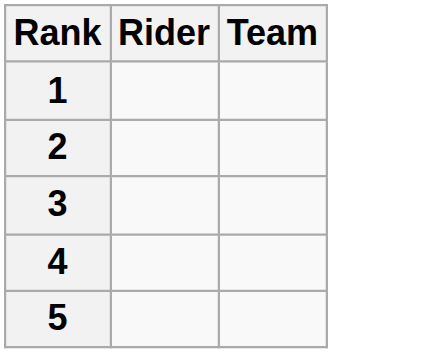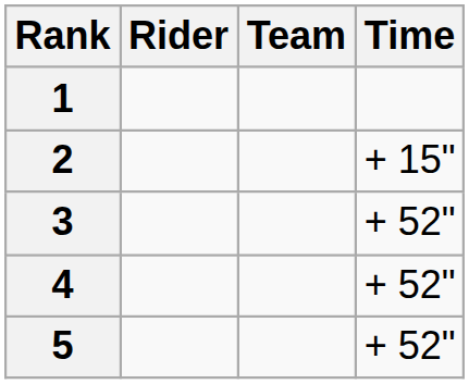 <table class="wikitable">
 <tr>
 <th scope="col">Rank</th>
 <th scope="col">Rider</th>
 <th scope="col">Team</th>
+<th scope="col">Time</th>
 </tr>
 <tr>
 <th scope="row">1</th>
 <td> </td>
 <td></td>
+<td align="right"></td>
 </tr>
 <tr>
 <th scope="row">2</th>
 <td></td>
 <td> </td>
+<td align="right">+ 15"</td>
 </tr>
 <tr>
 <th scope="row">3</th>
 <td></td>
 <td></td>
+<td align="right">+ 52"</td>
 </tr>
 <tr>
 <th scope="row">4</th>
 <td></td>
 <td></td>
+<td align="right">+ 52"</td>
 </tr>
 <tr>
 <th scope="row">5</th>
 <td></td>
 <td></td>
+<td align="right">+ 52"</td>
 </tr>
 </table>
